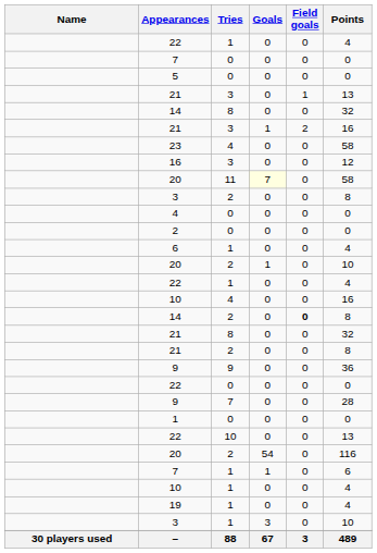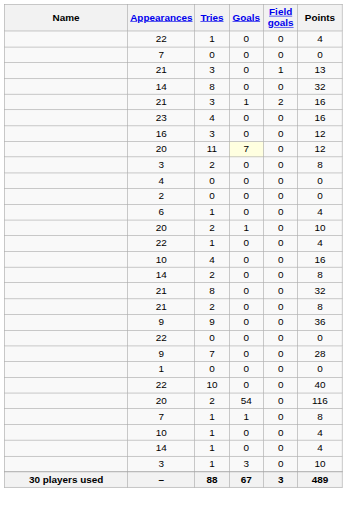 <table class="wikitable sortable" style="text-align: center;">
 <tr>
 <th style="width:12em">Name</th>
 <th><a href='#'>Appearances</a></th>
 <th style="width:3em"><a href='#'>Tries</a></th>
 <th style="width:3em"><a href='#'>Goals</a></th>
 <th style="width:3em"><a href='#'>Field goals</a></th>
 <th style="width:4em">Points</th>
 </tr>
 <tr>
 <td style="text-align:left;"></td>
 <td>22</td>
 <td>1</td>
 <td>0</td>
 <td>0</td>
 <td>4</td>
 </tr>
 <tr>
 <td style="text-align:left;"></td>
 <td>7</td>
-<td>0</td>
-<td>0</td>
-<td>0</td>
-<td>0</td>
-</tr>
-<tr>
-<td style="text-align:left;"></td>
-<td>5</td>
 <td>0</td>
 <td>0</td>
 <td>0</td>
 <td>0</td>
 </tr>
 <tr>
 <td style="text-align:left;"></td>
 <td>21</td>
 <td>3</td>
 <td>0</td>
 <td>1</td>
 <td>13</td>
 </tr>
 <tr>
 <td style="text-align:left;"></td>
 <td>14</td>
 <td>8</td>
 <td>0</td>
 <td>0</td>
 <td>32</td>
 </tr>
 <tr>
 <td style="text-align:left;"></td>
 <td>21</td>
 <td>3</td>
 <td>1</td>
 <td>2</td>
 <td>16</td>
 </tr>
 <tr>
 <td style="text-align:left;"></td>
 <td>23</td>
 <td>4</td>
 <td>0</td>
 <td>0</td>
-<td>58</td>
+<td>16</td>
 </tr>
 <tr>
 <td style="text-align:left;"></td>
 <td>16</td>
 <td>3</td>
 <td>0</td>
 <td>0</td>
 <td>12</td>
 </tr>
 <tr>
 <td style="text-align:left;"></td>
 <td>20</td>
 <td>11</td>
 <td style="background: lightyellow;">7</td>
 <td>0</td>
-<td>58</td>
+<td>12</td>
 </tr>
 <tr>
 <td style="text-align:left;"></td>
 <td>3</td>
 <td>2</td>
 <td>0</td>
 <td>0</td>
 <td>8</td>
 </tr>
 <tr>
 <td style="text-align:left;"></td>
 <td>4</td>
 <td>0</td>
 <td>0</td>
 <td>0</td>
 <td>0</td>
 </tr>
 <tr>
 <td style="text-align:left;"></td>
 <td>2</td>
 <td>0</td>
 <td>0</td>
 <td>0</td>
 <td>0</td>
 </tr>
 <tr>
 <td style="text-align:left;"></td>
 <td>6</td>
 <td>1</td>
 <td>0</td>
 <td>0</td>
 <td>4</td>
 </tr>
 <tr>
 <td style="text-align:left;"></td>
 <td>20</td>
 <td>2</td>
 <td>1</td>
 <td>0</td>
 <td>10</td>
 </tr>
 <tr>
 <td style="text-align:left;"></td>
 <td>22</td>
 <td>1</td>
 <td>0</td>
 <td>0</td>
 <td>4</td>
 </tr>
 <tr>
 <td style="text-align:left;"></td>
 <td>10</td>
 <td>4</td>
 <td>0</td>
 <td>0</td>
 <td>16</td>
 </tr>
 <tr>
 <td style="text-align:left;"></td>
 <td>14</td>
 <td>2</td>
 <td>0</td>
-<td><strong>0</strong></td>
+<td>0</td>
 <td>8</td>
 </tr>
 <tr>
 <td style="text-align:left;"></td>
 <td>21</td>
 <td>8</td>
 <td>0</td>
 <td>0</td>
 <td>32</td>
 </tr>
 <tr>
 <td style="text-align:left;"></td>
 <td>21</td>
 <td>2</td>
 <td>0</td>
 <td>0</td>
 <td>8</td>
 </tr>
 <tr>
 <td style="text-align:left;"></td>
 <td>9</td>
 <td>9</td>
 <td>0</td>
 <td>0</td>
 <td>36</td>
 </tr>
 <tr>
 <td style="text-align:left;"></td>
 <td>22</td>
 <td>0</td>
 <td>0</td>
 <td>0</td>
 <td>0</td>
 </tr>
 <tr>
 <td style="text-align:left;"></td>
 <td>9</td>
 <td>7</td>
 <td>0</td>
 <td>0</td>
 <td>28</td>
 </tr>
 <tr>
 <td style="text-align:left;"></td>
 <td>1</td>
 <td>0</td>
 <td>0</td>
 <td>0</td>
 <td>0</td>
 </tr>
 <tr>
 <td style="text-align:left;"></td>
 <td>22</td>
 <td>10</td>
 <td>0</td>
 <td>0</td>
-<td>13</td>
+<td>40</td>
 </tr>
 <tr>
 <td style="text-align:left;"></td>
 <td>20</td>
 <td>2</td>
 <td>54</td>
 <td>0</td>
 <td>116</td>
 </tr>
 <tr>
 <td style="text-align:left;"></td>
 <td>7</td>
 <td>1</td>
 <td>1</td>
 <td>0</td>
-<td>6</td>
+<td>8</td>
 </tr>
 <tr>
 <td style="text-align:left;"></td>
 <td>10</td>
 <td>1</td>
 <td>0</td>
 <td>0</td>
 <td>4</td>
 </tr>
 <tr>
 <td style="text-align:left;"></td>
-<td>19</td>
+<td>14</td>
 <td>1</td>
 <td>0</td>
 <td>0</td>
 <td>4</td>
 </tr>
 <tr>
 <td style="text-align:left;"></td>
 <td>3</td>
 <td>1</td>
 <td>3</td>
 <td>0</td>
 <td>10</td>
 </tr>
 <tr>
 </tr>
 <tr class="sortbottom">
 <th>30 players used</th>
 <th>–</th>
 <th>88</th>
 <th>67</th>
 <th>3</th>
 <th>489</th>
 </tr>
 </table>
